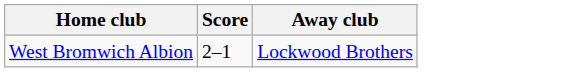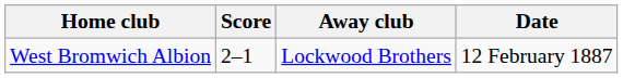 <table class="wikitable">
 <tr>
 <th>Home club</th>
 <th>Score</th>
 <th>Away club</th>
+<th>Date</th>
 </tr>
 <tr>
 <td><a href='#'>West Bromwich Albion</a></td>
 <td>2–1</td>
 <td><a href='#'>Lockwood Brothers</a></td>
+<td>12 February 1887</td>
 </tr>
 </table>
